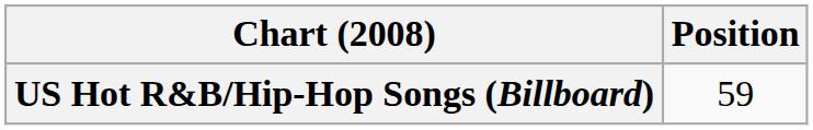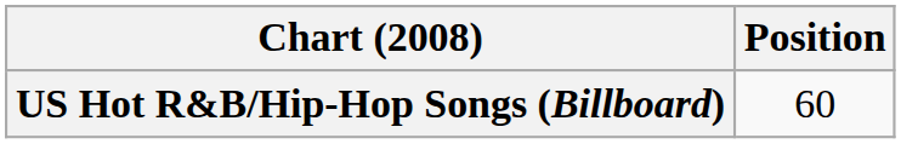 <table class="wikitable plainrowheaders" style="text-align:center">
 <tr>
 <th scope="col">Chart (2008)</th>
 <th scope="col">Position</th>
 </tr>
 <tr>
 <th scope="row">US Hot R&B/Hip-Hop Songs (<em>Billboard</em>)</th>
-<td>59</td>
+<td>60</td>
 </tr>
 </table>
